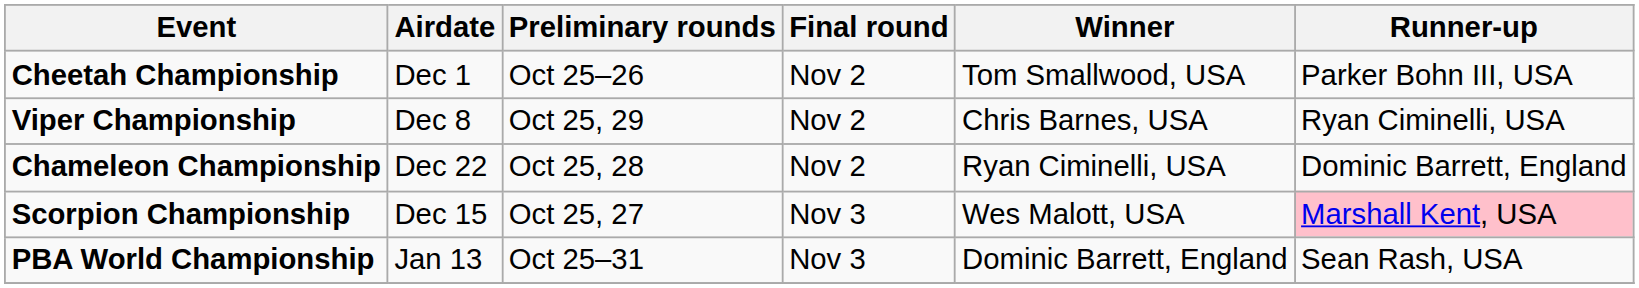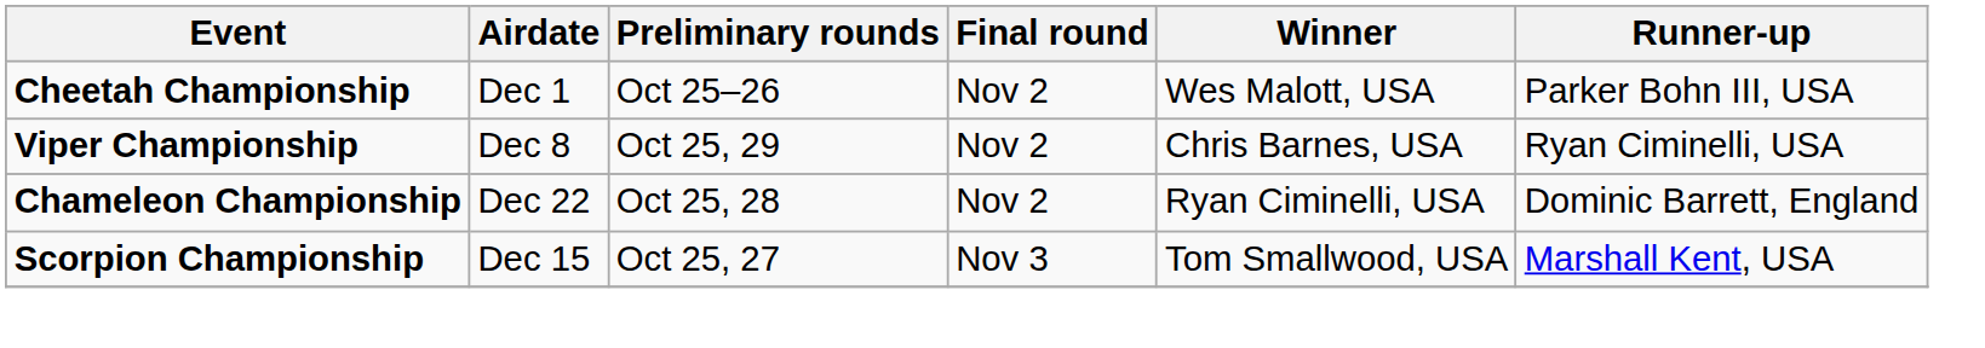 <table class="wikitable">
 <tr>
 <th>Event</th>
 <th>Airdate</th>
 <th>Preliminary rounds</th>
 <th>Final round</th>
 <th>Winner</th>
 <th>Runner-up</th>
 </tr>
 <tr>
 <td><strong>Cheetah Championship</strong></td>
 <td>Dec 1</td>
 <td>Oct 25–26</td>
 <td>Nov 2</td>
-<td>Tom Smallwood, USA</td>
+<td>Wes Malott, USA</td>
 <td>Parker Bohn III, USA</td>
 </tr>
 <tr>
 <td><strong>Viper Championship</strong></td>
 <td>Dec 8</td>
 <td>Oct 25, 29</td>
 <td>Nov 2</td>
 <td>Chris Barnes, USA</td>
 <td>Ryan Ciminelli, USA</td>
 </tr>
 <tr>
 <td><strong>Chameleon Championship</strong></td>
 <td>Dec 22</td>
 <td>Oct 25, 28</td>
 <td>Nov 2</td>
 <td>Ryan Ciminelli, USA</td>
 <td>Dominic Barrett, England</td>
 </tr>
 <tr>
 <td><strong>Scorpion Championship</strong></td>
 <td>Dec 15</td>
 <td>Oct 25, 27</td>
 <td>Nov 3</td>
-<td>Wes Malott, USA</td>
-<td style="background: pink;"><a href='#'>Marshall Kent</a>, USA</td>
-</tr>
-<tr>
-<td><strong>PBA World Championship</strong></td>
-<td>Jan 13</td>
-<td>Oct 25–31</td>
-<td>Nov 3</td>
-<td>Dominic Barrett, England</td>
-<td>Sean Rash, USA</td>
+<td>Tom Smallwood, USA</td>
+<td><a href='#'>Marshall Kent</a>, USA</td>
 </tr>
 <tr>
 </tr>
 </table>
